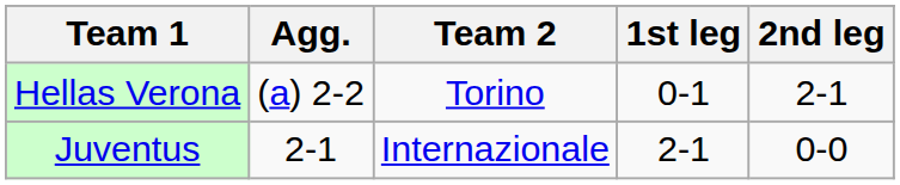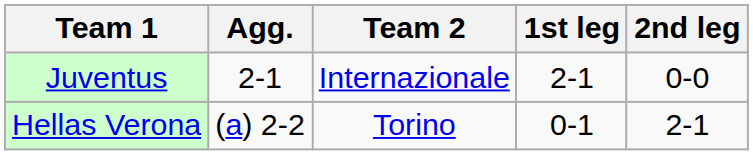 <table class="wikitable" style="text-align: center">
 <tr>
 <th>Team 1</th>
 <th>Agg.</th>
 <th>Team 2</th>
 <th>1st leg</th>
 <th>2nd leg</th>
 </tr>
 <tr>
+<td bgcolor="ccffcc"><a href='#'>Juventus</a></td>
+<td>2-1</td>
+<td><a href='#'>Internazionale</a></td>
+<td>2-1</td>
+<td>0-0</td>
+</tr>
+<tr>
 <td bgcolor="ccffcc"><a href='#'>Hellas Verona</a></td>
 <td>(<a href='#'>a</a>) 2-2</td>
 <td><a href='#'>Torino</a></td>
 <td>0-1</td>
 <td>2-1</td>
 </tr>
-<tr>
-<td bgcolor="ccffcc"><a href='#'>Juventus</a></td>
-<td>2-1</td>
-<td><a href='#'>Internazionale</a></td>
-<td>2-1</td>
-<td>0-0</td>
-</tr>
 </table>
